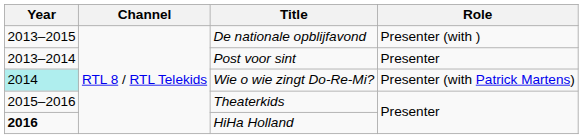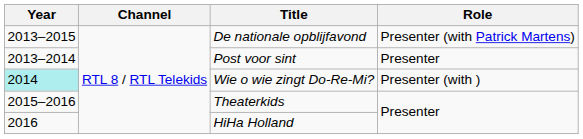 <table class="wikitable">
 <tr>
 <th>Year</th>
 <th>Channel</th>
 <th>Title</th>
 <th>Role</th>
 </tr>
 <tr>
 <td>2013–2015</td>
 <td rowspan="5"><a href='#'>RTL 8</a> / <a href='#'>RTL Telekids</a></td>
 <td><em>De nationale opblijfavond</em></td>
-<td>Presenter (with )</td>
+<td>Presenter (with <a href='#'>Patrick Martens</a>)</td>
 </tr>
 <tr>
 <td>2013–2014</td>
 <td><em>Post voor sint</em></td>
 <td>Presenter</td>
 </tr>
 <tr>
 <td style="background: paleturquoise;">2014</td>
 <td><em>Wie o wie zingt Do-Re-Mi?</em></td>
-<td>Presenter (with <a href='#'>Patrick Martens</a>)</td>
+<td>Presenter (with )</td>
 </tr>
 <tr>
 <td>2015–2016</td>
 <td><em>Theaterkids</em></td>
 <td rowspan="2">Presenter</td>
 </tr>
 <tr>
-<td><strong>2016</strong></td>
+<td>2016</td>
 <td><em>HiHa Holland</em></td>
 </tr>
 </table>
